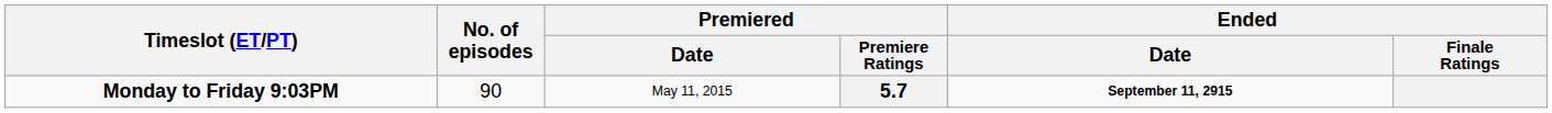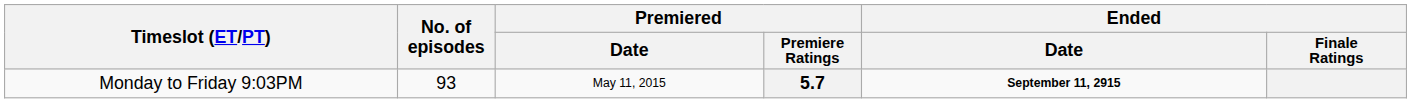 <table class="wikitable plainrowheaders" style="text-align:center; width:100%;">
 <tr>
 <th scope="col" style="width:28%;" rowspan="2">Timeslot (<a href='#'>ET</a>/<a href='#'>PT</a>)</th>
 <th scope="col" style="width:7%;" rowspan="2">No. of<br>episodes</th>
 <th scope="col" colspan=2>Premiered</th>
 <th scope="col" colspan=2>Ended</th>
 </tr>
 <tr>
 <th scope="col">Date</th>
 <th scope="col" span style="width:7%; font-size:smaller; line-height:100%;">Premiere<br>Ratings</th>
 <th scope="col">Date</th>
 <th scope="col" span style="width:10%; font-size:smaller; line-height:100%;">Finale<br>Ratings</th>
 </tr>
 <tr>
-<td><strong>Monday to Friday 9:03PM</strong></td>
-<td>90</td>
+<td>Monday to Friday 9:03PM</td>
+<td>93</td>
 <td style="font-size:11px;line-height:110%">May 11, 2015</td>
 <th>5.7</th>
 <td style="font-size:11px;line-height:110%"><strong>September 11, 2915</strong></td>
 <th></th>
 </tr>
 </table>
